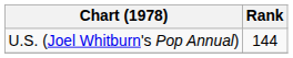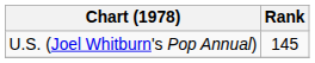 <table class="wikitable">
 <tr>
 <th align="left">Chart (1978)</th>
 <th style="text-align:center;">Rank</th>
 </tr>
 <tr>
 <td>U.S. (<a href='#'>Joel Whitburn</a>'s <em>Pop Annual</em>)</td>
-<td style="text-align:center;">144</td>
+<td style="text-align:center;">145</td>
 </tr>
 <tr>
 </tr>
 </table>
